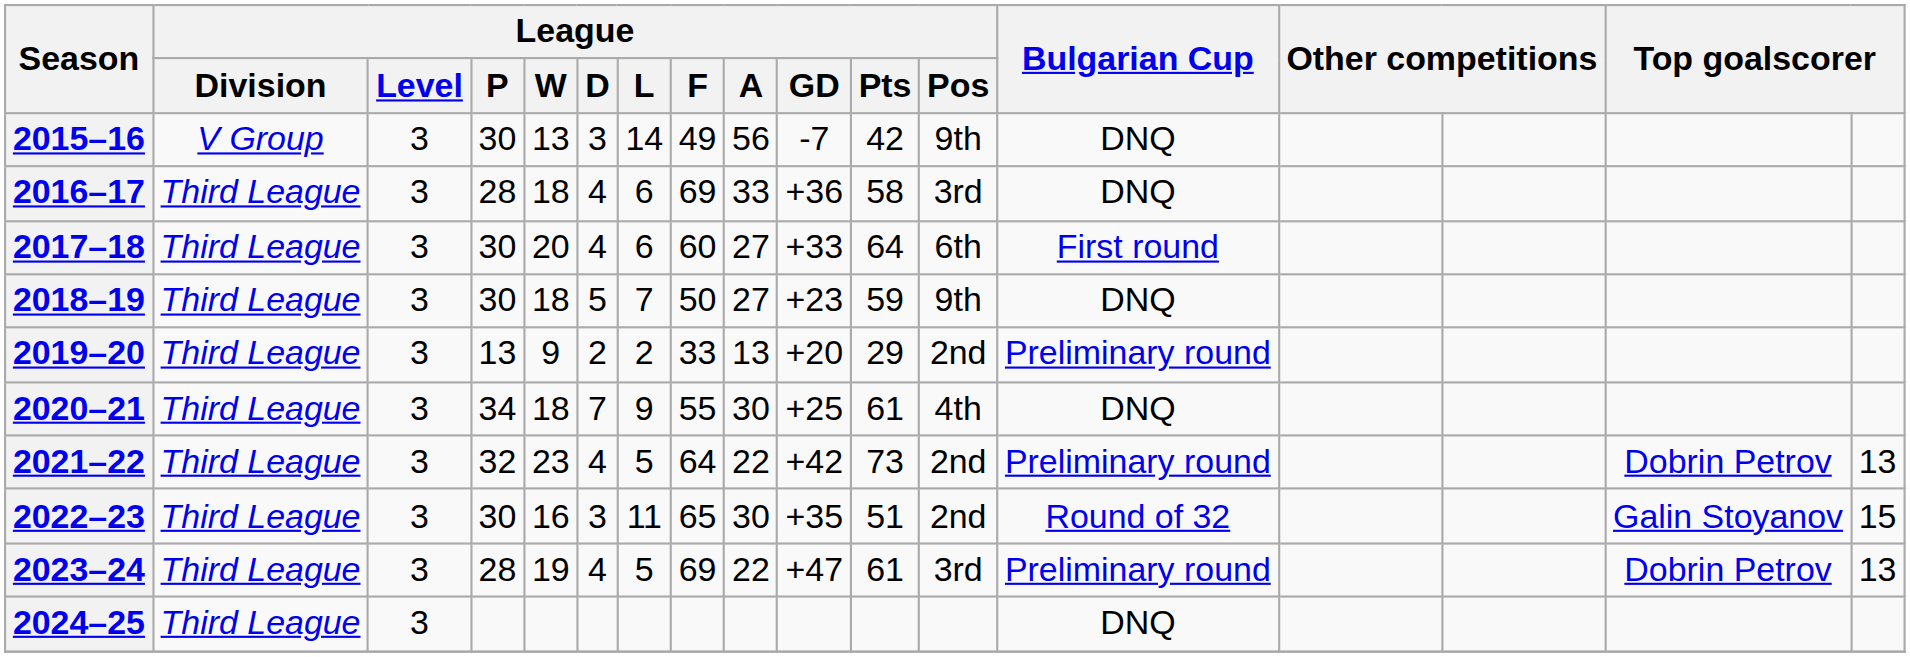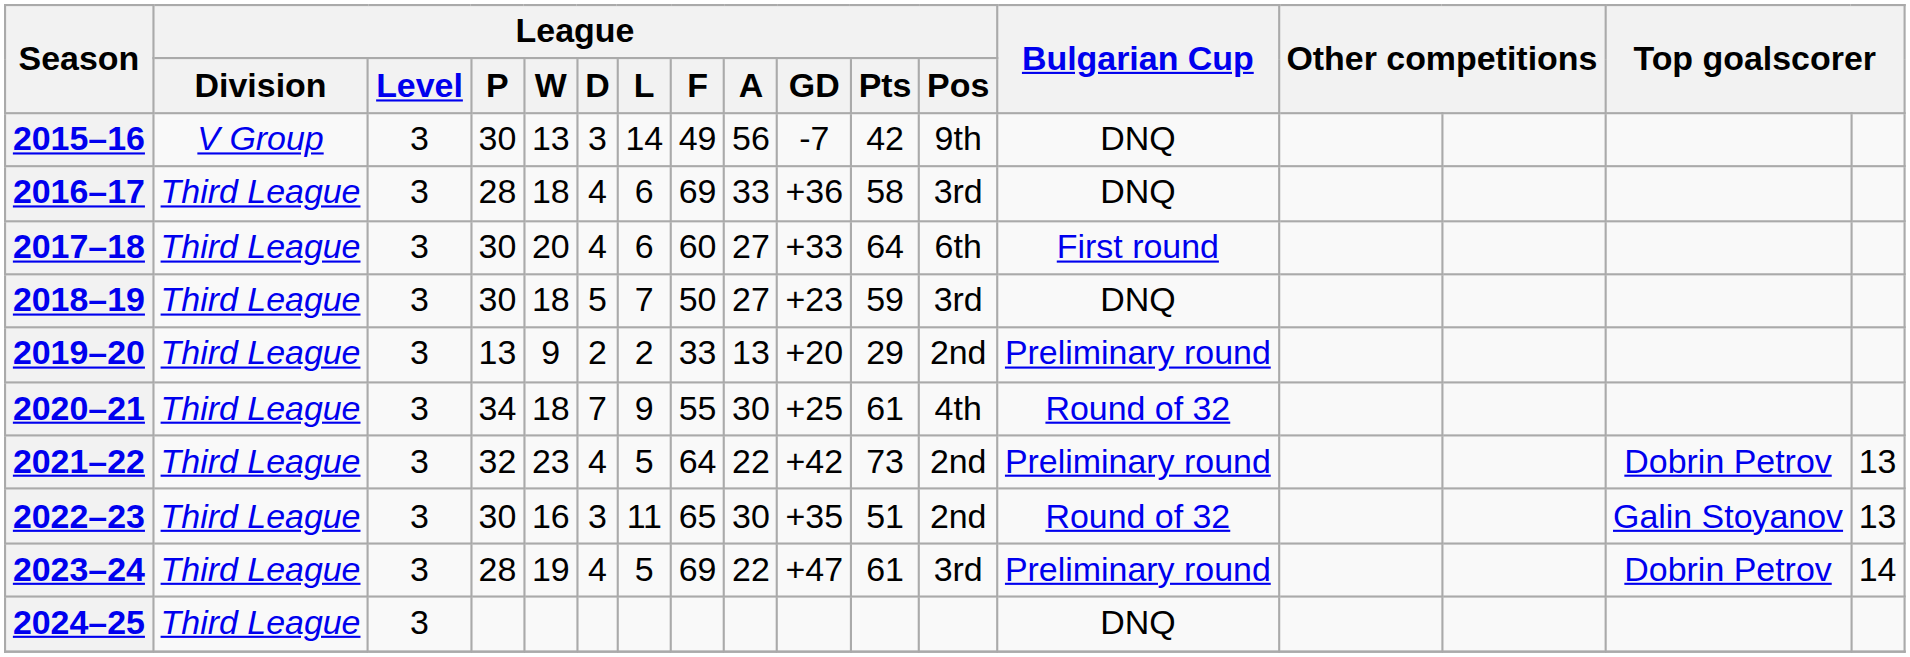 <table class="wikitable plainrowheaders sortable" style="text-align: center">
 <tr>
 <th rowspan=2>Season</th>
 <th colspan=11>League</th>
 <th rowspan=2><a href='#'>Bulgarian Cup</a><br></th>
 <th rowspan=2 colspan=2>Other competitions</th>
 <th rowspan=2 colspan=2>Top goalscorer</th>
 </tr>
 <tr>
 <th scope=col>Division</th>
 <th scope=col><a href='#'>Level</a></th>
 <th scope=col>P</th>
 <th scope=col>W</th>
 <th scope=col>D</th>
 <th scope=col>L</th>
 <th scope=col>F</th>
 <th scope=col>A</th>
 <th scope=col>GD</th>
 <th scope=col>Pts</th>
 <th scope=col data-sort-type="number">Pos</th>
 </tr>
 <tr>
 <th scope=row rowspan=1><a href='#'>2015–16</a></th>
 <td rowspan=1><em><a href='#'>V Group</a></em></td>
 <td rowspan=1>3</td>
 <td rowspan=1>30</td>
 <td rowspan=1>13</td>
 <td rowspan=1>3</td>
 <td rowspan=1>14</td>
 <td rowspan=1>49</td>
 <td rowspan=1>56</td>
 <td rowspan=1>-7</td>
 <td rowspan=1>42</td>
 <td rowspan=1>9th</td>
 <td rowspan=1>DNQ</td>
 <td rowspan=1></td>
 <td rowspan=1></td>
 <td rowspan=1></td>
 <td rowspan=1></td>
 </tr>
 <tr>
 <th scope=row rowspan=1><a href='#'>2016–17</a></th>
 <td rowspan=1><em><a href='#'>Third League</a></em></td>
 <td rowspan=1>3</td>
 <td rowspan=1>28</td>
 <td rowspan=1>18</td>
 <td rowspan=1>4</td>
 <td rowspan=1>6</td>
 <td rowspan=1>69</td>
 <td rowspan=1>33</td>
 <td rowspan=1>+36</td>
 <td rowspan=1>58</td>
 <td rowspan=1>3rd</td>
 <td rowspan=1>DNQ</td>
 <td rowspan=1></td>
 <td rowspan=1></td>
 <td rowspan=1></td>
 <td rowspan=1></td>
 </tr>
 <tr>
 <th scope=row rowspan=1><a href='#'>2017–18</a></th>
 <td rowspan=1><em><a href='#'>Third League</a></em></td>
 <td rowspan=1>3</td>
 <td rowspan=1>30</td>
 <td rowspan=1>20</td>
 <td rowspan=1>4</td>
 <td rowspan=1>6</td>
 <td rowspan=1>60</td>
 <td rowspan=1>27</td>
 <td rowspan=1>+33</td>
 <td rowspan=1>64</td>
 <td rowspan=1>6th</td>
 <td rowspan=1><a href='#'>First round</a></td>
 <td rowspan=1></td>
 <td rowspan=1></td>
 <td rowspan=1></td>
 <td rowspan=1></td>
 </tr>
 <tr>
 <th scope=row rowspan=1><a href='#'>2018–19</a></th>
 <td rowspan=1><em><a href='#'>Third League</a></em></td>
 <td rowspan=1>3</td>
 <td rowspan=1>30</td>
 <td rowspan=1>18</td>
 <td rowspan=1>5</td>
 <td rowspan=1>7</td>
 <td rowspan=1>50</td>
 <td rowspan=1>27</td>
 <td rowspan=1>+23</td>
 <td rowspan=1>59</td>
-<td rowspan=1>9th</td>
+<td rowspan=1>3rd</td>
 <td rowspan=1>DNQ</td>
 <td rowspan=1></td>
 <td rowspan=1></td>
 <td rowspan=1></td>
 <td rowspan=1></td>
 </tr>
 <tr>
 <th scope=row rowspan=1><a href='#'>2019–20</a></th>
 <td rowspan=1><em><a href='#'>Third League</a></em></td>
 <td rowspan=1>3</td>
 <td rowspan=1>13</td>
 <td rowspan=1>9</td>
 <td rowspan=1>2</td>
 <td rowspan=1>2</td>
 <td rowspan=1>33</td>
 <td rowspan=1>13</td>
 <td rowspan=1>+20</td>
 <td rowspan=1>29</td>
 <td rowspan=1>2nd</td>
 <td rowspan=1><a href='#'>Preliminary round</a></td>
 <td rowspan=1></td>
 <td rowspan=1></td>
 <td rowspan=1></td>
 <td rowspan=1></td>
 </tr>
 <tr>
 <th scope=row rowspan=1><a href='#'>2020–21</a></th>
 <td rowspan=1><em><a href='#'>Third League</a></em></td>
 <td rowspan=1>3</td>
 <td rowspan=1>34</td>
 <td rowspan=1>18</td>
 <td rowspan=1>7</td>
 <td rowspan=1>9</td>
 <td rowspan=1>55</td>
 <td rowspan=1>30</td>
 <td rowspan=1>+25</td>
 <td rowspan=1>61</td>
 <td rowspan=1>4th</td>
-<td rowspan=1>DNQ</td>
+<td rowspan=1><a href='#'>Round of 32</a></td>
 <td rowspan=1></td>
 <td rowspan=1></td>
 <td rowspan=1></td>
 <td rowspan=1></td>
 </tr>
 <tr>
 <th scope=row rowspan=1><a href='#'>2021–22</a></th>
 <td rowspan=1><em><a href='#'>Third League</a></em></td>
 <td rowspan=1>3</td>
 <td rowspan=1>32</td>
 <td rowspan=1>23</td>
 <td rowspan=1>4</td>
 <td rowspan=1>5</td>
 <td rowspan=1>64</td>
 <td rowspan=1>22</td>
 <td rowspan=1>+42</td>
 <td rowspan=1>73</td>
 <td rowspan=1>2nd</td>
 <td rowspan=1><a href='#'>Preliminary round</a></td>
 <td rowspan=1></td>
 <td rowspan=1></td>
 <td rowspan=1> <a href='#'>Dobrin Petrov</a></td>
 <td rowspan=1>13</td>
 </tr>
 <tr>
 <th scope=row rowspan=1><a href='#'>2022–23</a></th>
 <td rowspan=1><em><a href='#'>Third League</a></em></td>
 <td rowspan=1>3</td>
 <td rowspan=1>30</td>
 <td rowspan=1>16</td>
 <td rowspan=1>3</td>
 <td rowspan=1>11</td>
 <td rowspan=1>65</td>
 <td rowspan=1>30</td>
 <td rowspan=1>+35</td>
 <td rowspan=1>51</td>
 <td rowspan=1>2nd</td>
 <td rowspan=1><a href='#'>Round of 32</a></td>
 <td rowspan=1></td>
 <td rowspan=1></td>
 <td rowspan=1> <a href='#'>Galin Stoyanov</a></td>
-<td rowspan=1>15</td>
+<td rowspan=1>13</td>
 </tr>
 <tr>
 <th scope=row rowspan=1><a href='#'>2023–24</a></th>
 <td rowspan=1><em><a href='#'>Third League</a></em></td>
 <td rowspan=1>3</td>
 <td rowspan=1>28</td>
 <td rowspan=1>19</td>
 <td rowspan=1>4</td>
 <td rowspan=1>5</td>
 <td rowspan=1>69</td>
 <td rowspan=1>22</td>
 <td rowspan=1>+47</td>
 <td rowspan=1>61</td>
 <td rowspan=1>3rd</td>
 <td rowspan=1><a href='#'>Preliminary round</a></td>
 <td rowspan=1></td>
 <td rowspan=1></td>
 <td rowspan=1> <a href='#'>Dobrin Petrov</a></td>
-<td rowspan=1>13</td>
+<td rowspan=1>14</td>
 </tr>
 <tr>
 <th scope=row rowspan=1><a href='#'>2024–25</a></th>
 <td rowspan=1><em><a href='#'>Third League</a></em></td>
 <td rowspan=1>3</td>
 <td rowspan=1></td>
 <td rowspan=1></td>
 <td rowspan=1></td>
 <td rowspan=1></td>
 <td rowspan=1></td>
 <td rowspan=1></td>
 <td rowspan=1></td>
 <td rowspan=1></td>
 <td rowspan=1></td>
 <td rowspan=1>DNQ</td>
 <td rowspan=1></td>
 <td rowspan=1></td>
 <td rowspan=1></td>
 <td rowspan=1></td>
 </tr>
 <tr>
 </tr>
 </table>
